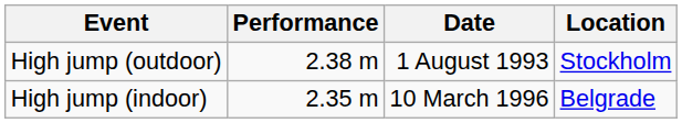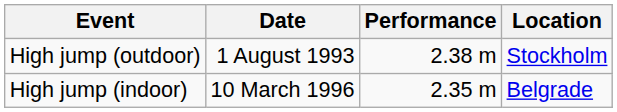 <table class="wikitable">
 <tr>
 <th>Event</th>
+<th>Date</th>
 <th>Performance</th>
-<th>Date</th>
 <th>Location</th>
 </tr>
 <tr>
 <td>High jump (outdoor)</td>
+<td align=right>1 August 1993</td>
 <td align=right>2.38 m</td>
-<td align=right>1 August 1993</td>
 <td><a href='#'>Stockholm</a></td>
 </tr>
 <tr>
 <td>High jump (indoor)</td>
+<td align=right>10 March 1996</td>
 <td align=right>2.35 m</td>
-<td align=right>10 March 1996</td>
 <td><a href='#'>Belgrade</a></td>
 </tr>
 </table>
